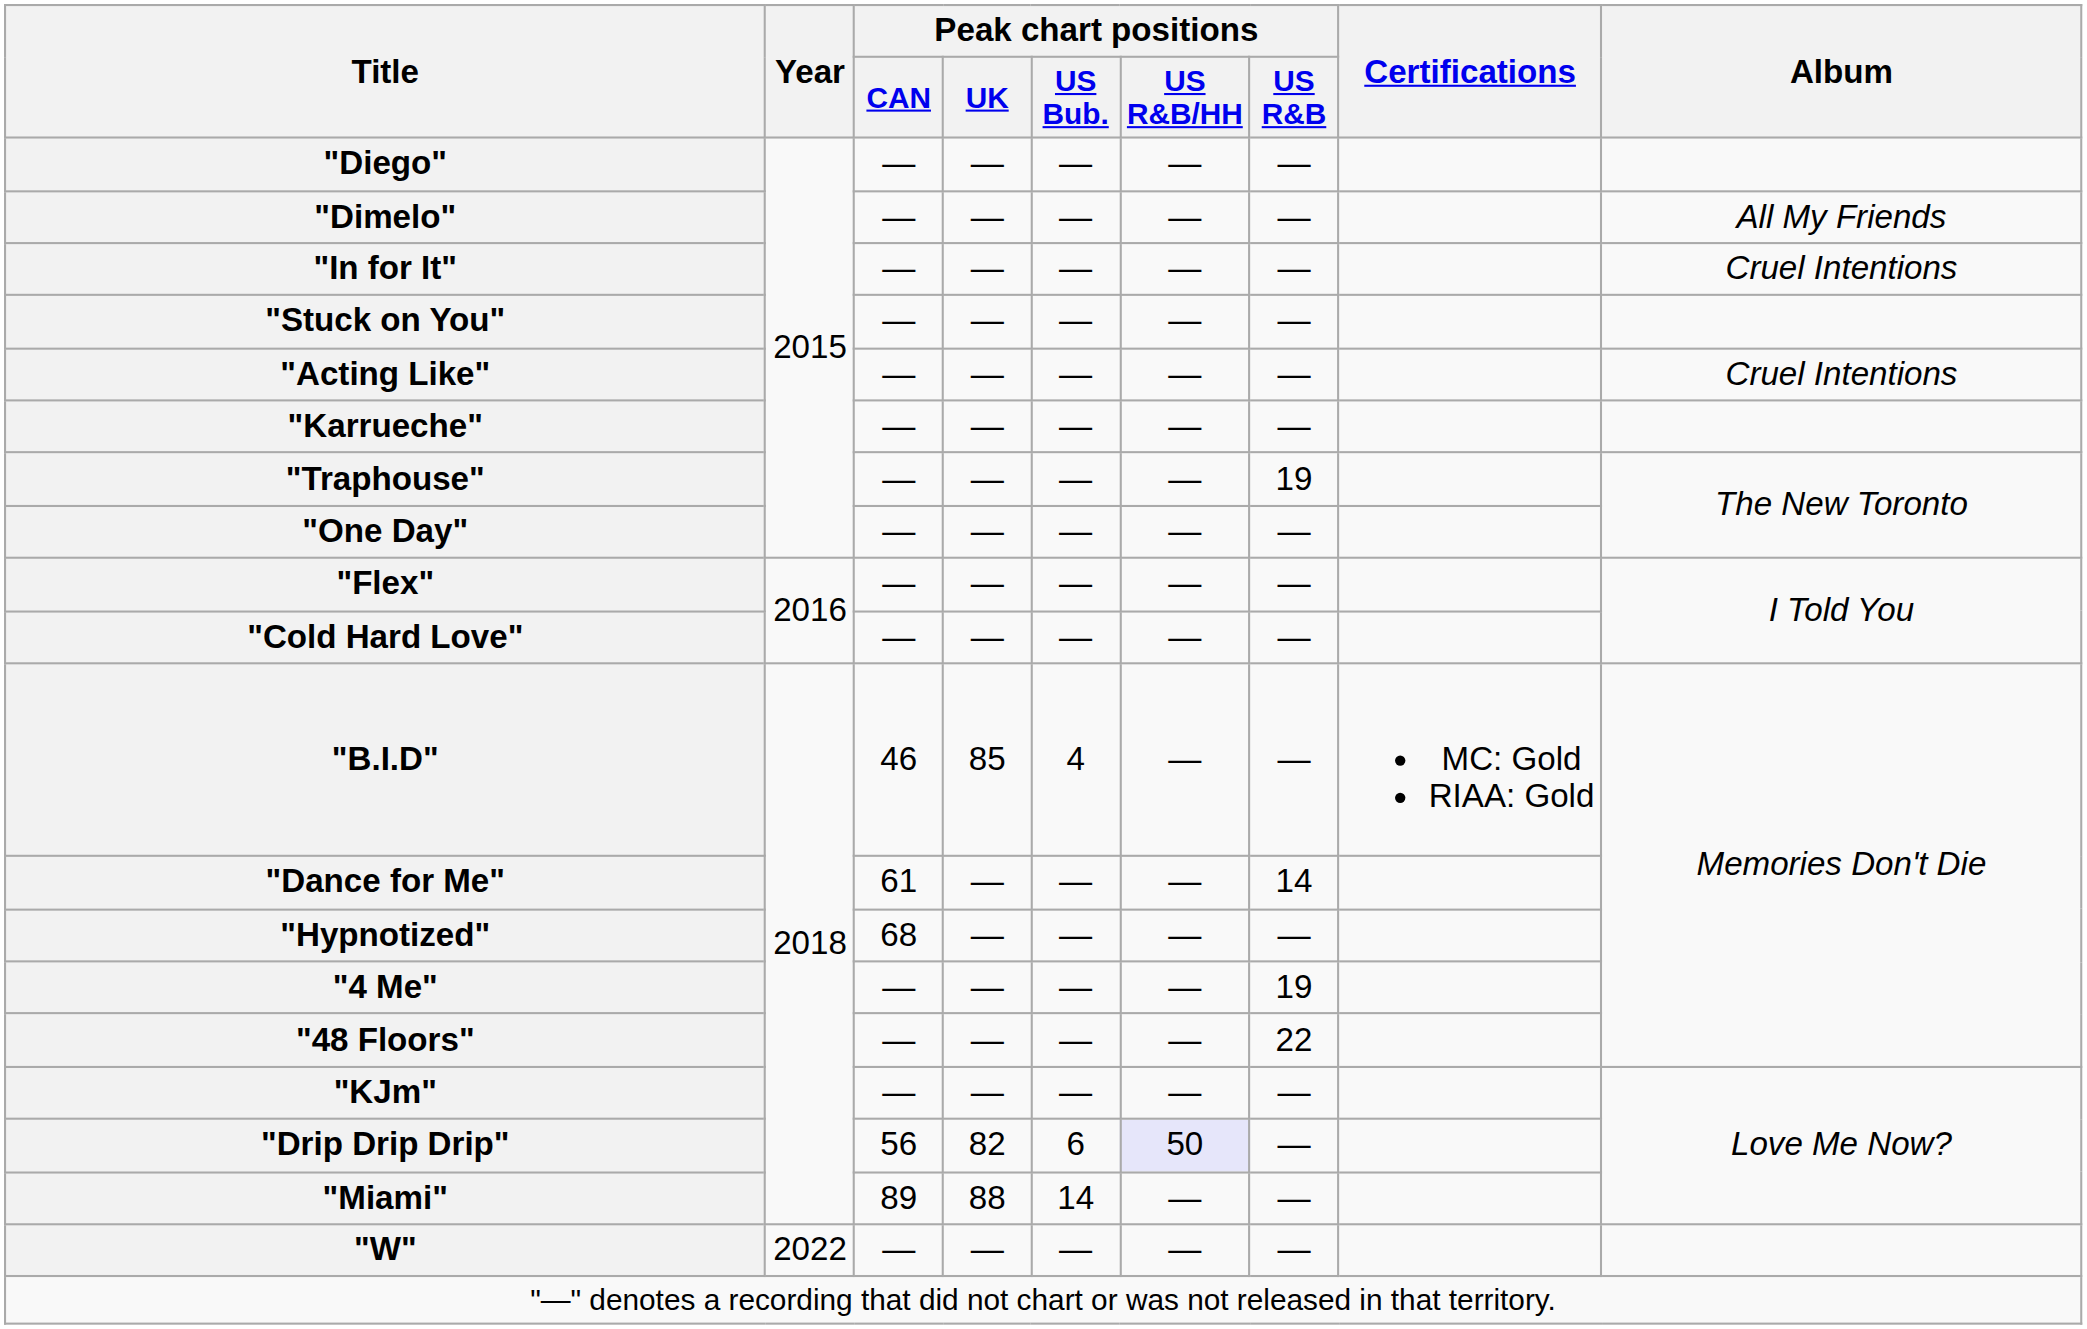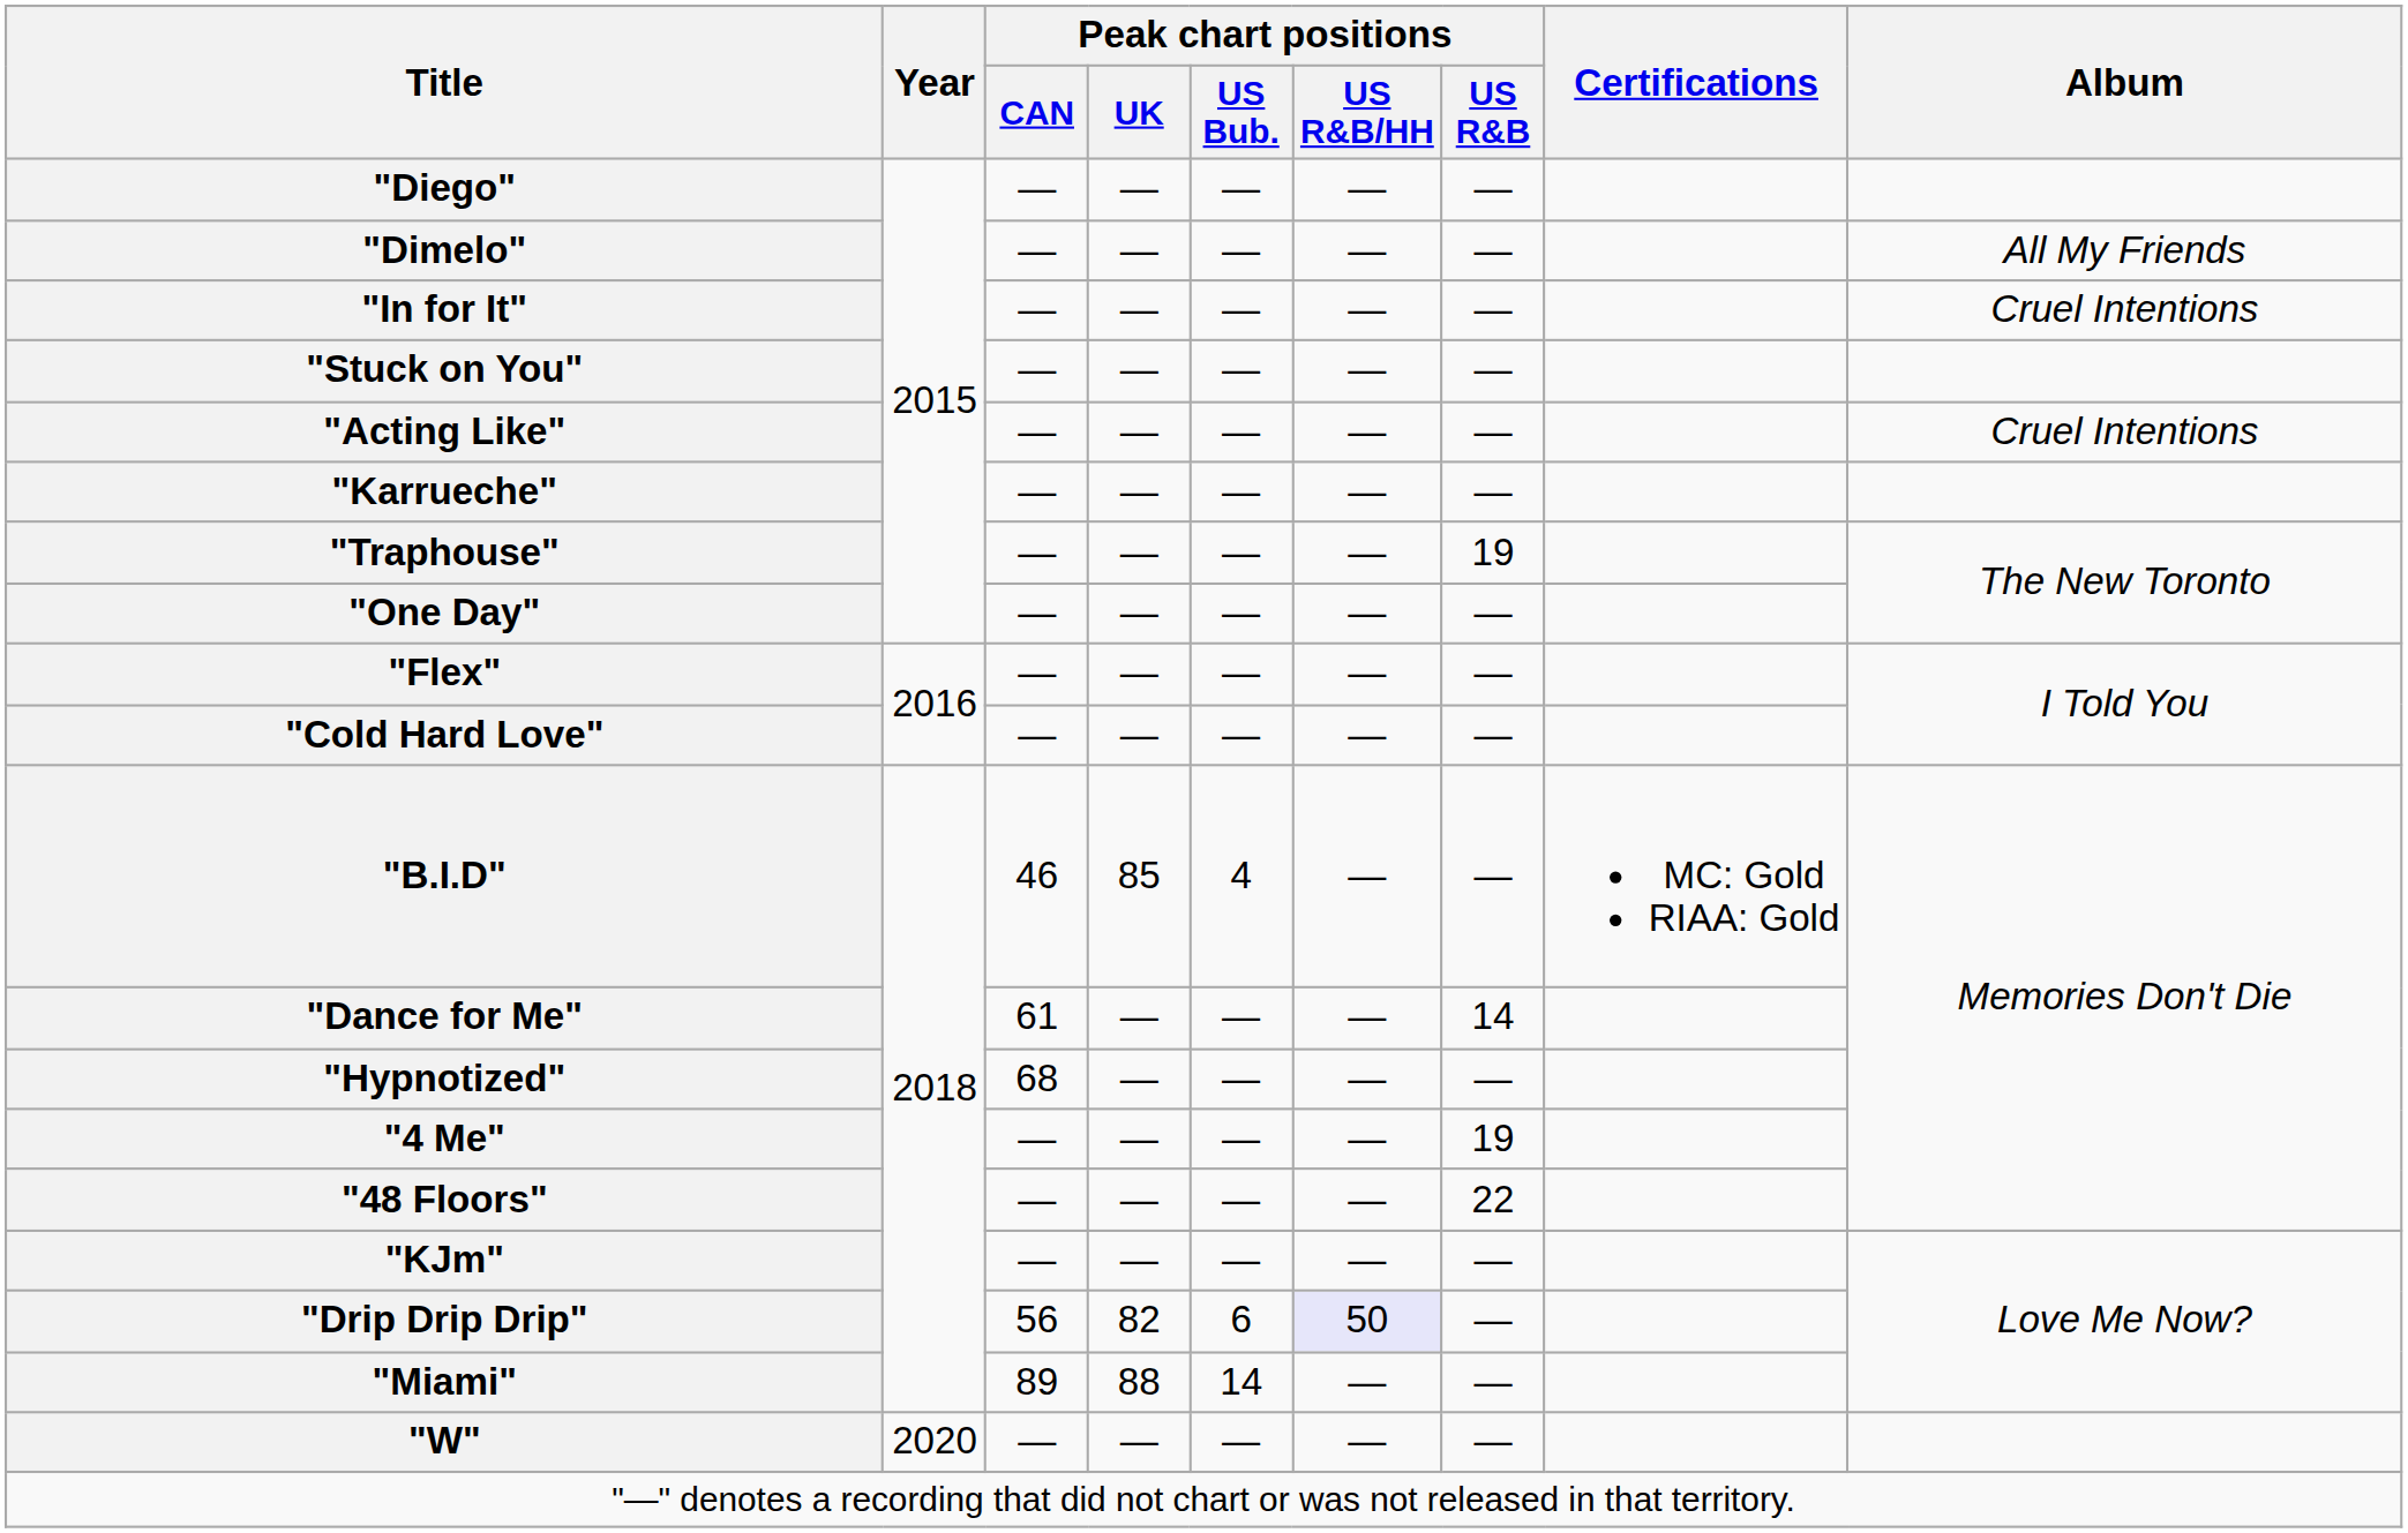 <table class="wikitable plainrowheaders" style="text-align:center;">
 <tr>
 <th scope="col" rowspan="2" style="width:22.5em;">Title</th>
 <th scope="col" rowspan="2">Year</th>
 <th scope="col" colspan="5">Peak chart positions</th>
 <th scope="col" rowspan="2"><a href='#'>Certifications</a></th>
 <th scope="col" rowspan="2" style="width:14em;">Album</th>
 </tr>
 <tr>
 <th scope="col" style="width:2.5em;font-size:90%;"><a href='#'>CAN</a><br></th>
 <th scope="col" style="width:2.5em;font-size:90%;"><a href='#'>UK</a><br></th>
 <th scope="col" style="width:2.5em;font-size:90%;"><a href='#'>US<br>Bub.</a><br></th>
 <th scope="col" style="width:2.5em;font-size:90%;"><a href='#'>US<br>R&B/HH</a><br></th>
 <th scope="col" style="width:2.5em;font-size:90%;"><a href='#'>US R&B</a><br></th>
 </tr>
 <tr>
 <th scope="row">"Diego"</th>
 <td rowspan="8">2015</td>
 <td>—</td>
 <td>—</td>
 <td>—</td>
 <td>—</td>
 <td>—</td>
 <td></td>
 <td></td>
 </tr>
 <tr>
 <th scope="row">"Dimelo" <br></th>
 <td>—</td>
 <td>—</td>
 <td>—</td>
 <td>—</td>
 <td>—</td>
 <td></td>
 <td><em>All My Friends</em></td>
 </tr>
 <tr>
 <th scope="row">"In for It"</th>
 <td>—</td>
 <td>—</td>
 <td>—</td>
 <td>—</td>
 <td>—</td>
 <td></td>
 <td><em>Cruel Intentions</em></td>
 </tr>
 <tr>
 <th scope="row">"Stuck on You"<br></th>
 <td>—</td>
 <td>—</td>
 <td>—</td>
 <td>—</td>
 <td>—</td>
 <td></td>
 <td></td>
 </tr>
 <tr>
 <th scope="row">"Acting Like"</th>
 <td>—</td>
 <td>—</td>
 <td>—</td>
 <td>—</td>
 <td>—</td>
 <td></td>
 <td><em>Cruel Intentions</em></td>
 </tr>
 <tr>
 <th scope="row">"Karrueche"</th>
 <td>—</td>
 <td>—</td>
 <td>—</td>
 <td>—</td>
 <td>—</td>
 <td></td>
 <td></td>
 </tr>
 <tr>
 <th scope="row">"Traphouse"<br></th>
 <td>—</td>
 <td>—</td>
 <td>—</td>
 <td>—</td>
 <td>19</td>
 <td></td>
 <td rowspan="2"><em>The New Toronto</em></td>
 </tr>
 <tr>
 <th scope="row">"One Day"</th>
 <td>—</td>
 <td>—</td>
 <td>—</td>
 <td>—</td>
 <td>—</td>
 <td></td>
 </tr>
 <tr>
 <th scope="row">"Flex"</th>
 <td rowspan="2">2016</td>
 <td>—</td>
 <td>—</td>
 <td>—</td>
 <td>—</td>
 <td>—</td>
 <td></td>
 <td rowspan="2"><em>I Told You</em></td>
 </tr>
 <tr>
 <th scope="row">"Cold Hard Love"</th>
 <td>—</td>
 <td>—</td>
 <td>—</td>
 <td>—</td>
 <td>—</td>
 <td></td>
 </tr>
 <tr>
 <th scope="row">"B.I.D"</th>
 <td rowspan="8">2018</td>
 <td>46</td>
 <td>85</td>
 <td>4</td>
 <td>—</td>
 <td>—</td>
 <td><br><ul><li>MC: Gold</li><li>RIAA: Gold</li></ul></td>
 <td rowspan="5"><em>Memories Don't Die</em></td>
 </tr>
 <tr>
 <th scope="row">"Dance for Me"<br></th>
 <td>61</td>
 <td>—</td>
 <td>—</td>
 <td>—</td>
 <td>14</td>
 <td></td>
 </tr>
 <tr>
 <th scope="row">"Hypnotized"</th>
 <td>68</td>
 <td>—</td>
 <td>—</td>
 <td>—</td>
 <td>—</td>
 <td></td>
 </tr>
 <tr>
 <th scope="row">"4 Me"</th>
 <td>—</td>
 <td>—</td>
 <td>—</td>
 <td>—</td>
 <td>19</td>
 <td></td>
 </tr>
 <tr>
 <th scope="row">"48 Floors"<br></th>
 <td>—</td>
 <td>—</td>
 <td>—</td>
 <td>—</td>
 <td>22</td>
 <td></td>
 </tr>
 <tr>
 <th scope="row">"KJm"</th>
 <td>—</td>
 <td>—</td>
 <td>—</td>
 <td>—</td>
 <td>—</td>
 <td></td>
 <td rowspan="3"><em>Love Me Now?</em></td>
 </tr>
 <tr>
 <th scope="row">"Drip Drip Drip"<br></th>
 <td>56</td>
 <td>82</td>
 <td>6</td>
 <td style="background: lavender;">50</td>
 <td>—</td>
 <td></td>
 </tr>
 <tr>
 <th scope="row">"Miami"<br></th>
 <td>89</td>
 <td>88</td>
 <td>14</td>
 <td>—</td>
 <td>—</td>
 <td></td>
 </tr>
 <tr>
 <th scope="row">"W"</th>
-<td>2022</td>
+<td>2020</td>
 <td>—</td>
 <td>—</td>
 <td>—</td>
 <td>—</td>
 <td>—</td>
 <td></td>
 <td></td>
 </tr>
 <tr>
 <td colspan="9" style="font-size:90%">"—" denotes a recording that did not chart or was not released in that territory.</td>
 </tr>
 </table>
